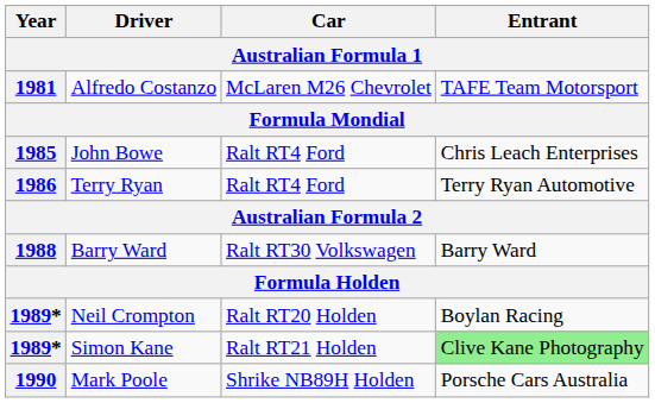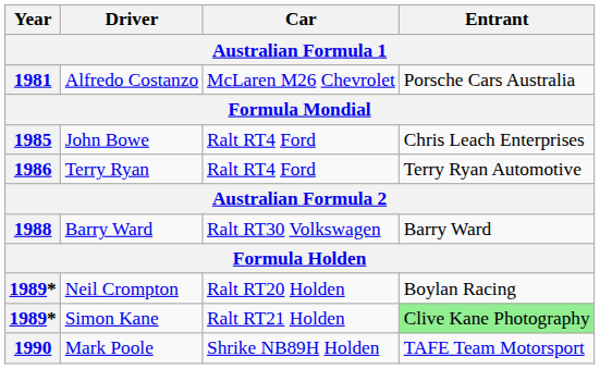 <table class="wikitable">
 <tr style="font-weight:bold">
 <th>Year</th>
 <th>Driver</th>
 <th>Car</th>
 <th>Entrant</th>
 </tr>
 <tr>
 <th colspan=5><a href='#'>Australian Formula 1</a></th>
 </tr>
 <tr>
 <th><a href='#'>1981</a></th>
 <td><a href='#'>Alfredo Costanzo</a></td>
 <td><a href='#'>McLaren M26</a> <a href='#'>Chevrolet</a></td>
-<td><a href='#'>TAFE Team Motorsport</a></td>
+<td>Porsche Cars Australia</td>
 </tr>
 <tr>
 <th colspan=5><a href='#'>Formula Mondial</a></th>
 </tr>
 <tr>
 <th><a href='#'>1985</a></th>
 <td><a href='#'>John Bowe</a></td>
 <td><a href='#'>Ralt RT4</a> <a href='#'>Ford</a></td>
 <td>Chris Leach Enterprises</td>
 </tr>
 <tr>
 <th><a href='#'>1986</a></th>
 <td><a href='#'>Terry Ryan</a></td>
 <td><a href='#'>Ralt RT4</a> <a href='#'>Ford</a></td>
 <td>Terry Ryan Automotive</td>
 </tr>
 <tr>
 <th colspan=5><a href='#'>Australian Formula 2</a></th>
 </tr>
 <tr>
 <th><a href='#'>1988</a></th>
 <td><a href='#'>Barry Ward</a></td>
 <td><a href='#'>Ralt RT30</a> <a href='#'>Volkswagen</a></td>
 <td>Barry Ward</td>
 </tr>
 <tr>
 <th colspan=5><a href='#'>Formula Holden</a></th>
 </tr>
 <tr>
 <th><a href='#'>1989</a>*</th>
 <td><a href='#'>Neil Crompton</a></td>
 <td><a href='#'>Ralt RT20</a> <a href='#'>Holden</a></td>
 <td>Boylan Racing</td>
 </tr>
 <tr>
 <th><a href='#'>1989</a>*</th>
 <td><a href='#'>Simon Kane</a></td>
 <td><a href='#'>Ralt RT21</a> <a href='#'>Holden</a></td>
 <td style="background: lightgreen;">Clive Kane Photography</td>
 </tr>
 <tr>
 <th><a href='#'>1990</a></th>
 <td><a href='#'>Mark Poole</a></td>
 <td><a href='#'>Shrike NB89H</a> <a href='#'>Holden</a></td>
-<td>Porsche Cars Australia</td>
+<td><a href='#'>TAFE Team Motorsport</a></td>
 </tr>
 </table>
